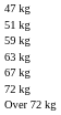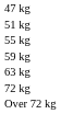 <table>
 <tr>
 <td>47 kg</td>
 <td></td>
 <td></td>
 <td><br></td>
 </tr>
 <tr>
 <td>51 kg</td>
+<td></td>
+<td></td>
+<td><br></td>
+</tr>
+<tr>
+<td>55 kg</td>
 <td></td>
 <td></td>
 <td><br></td>
 </tr>
 <tr>
 <td>59 kg</td>
 <td></td>
 <td></td>
 <td><br></td>
 </tr>
 <tr>
 <td>63 kg</td>
 <td></td>
 <td></td>
 <td><br></td>
 </tr>
 <tr>
-<td>67 kg</td>
-<td></td>
-<td></td>
-<td><br> </td>
-</tr>
-<tr>
 <td>72 kg</td>
 <td></td>
 <td></td>
 <td><br></td>
 </tr>
 <tr>
 <td>Over 72 kg</td>
 <td></td>
 <td></td>
 <td><br></td>
 </tr>
 </table>
